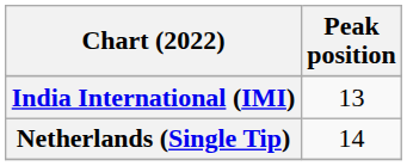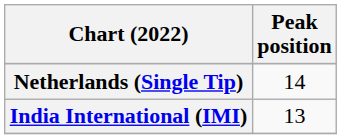 <table class="wikitable sortable plainrowheaders" style="text-align:center">
 <tr>
 <th scope="col">Chart (2022)</th>
 <th scope="col">Peak<br>position</th>
 </tr>
 <tr>
 </tr>
 <tr>
 </tr>
 <tr>
+<th scope="row">Netherlands (<a href='#'>Single Tip</a>)</th>
+<td>14</td>
+</tr>
+<tr>
 <th scope="row"><a href='#'>India International</a> (<a href='#'>IMI</a>)</th>
 <td>13</td>
 </tr>
 <tr>
-<th scope="row">Netherlands (<a href='#'>Single Tip</a>)</th>
-<td>14</td>
-</tr>
-<tr>
 </tr>
 </table>
